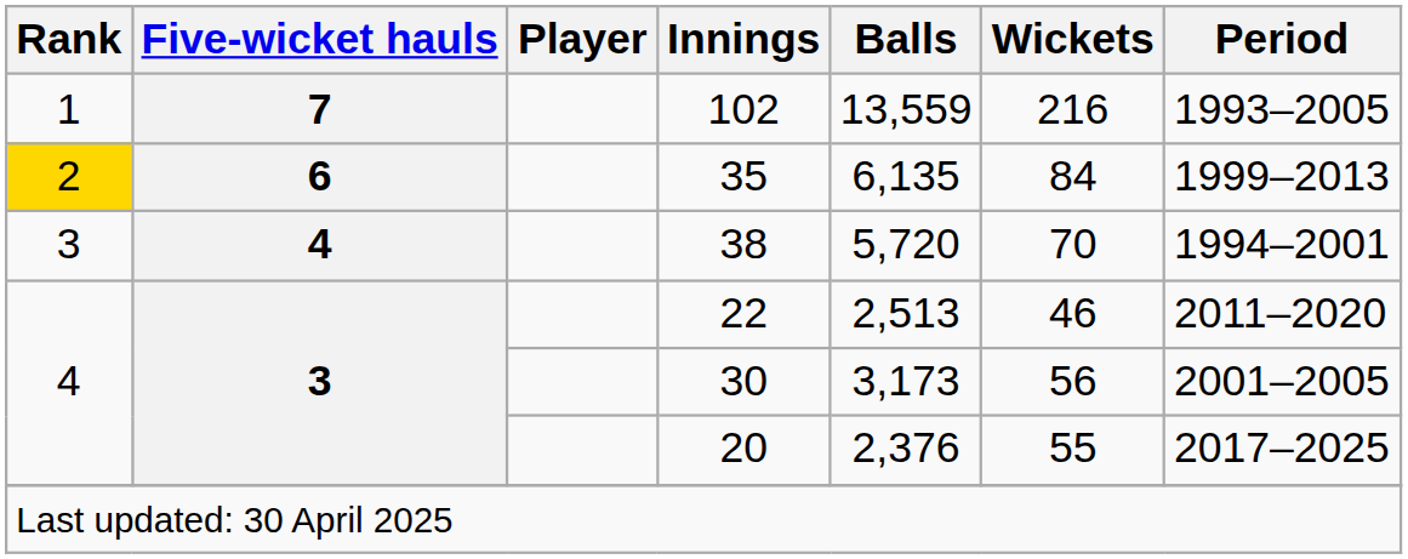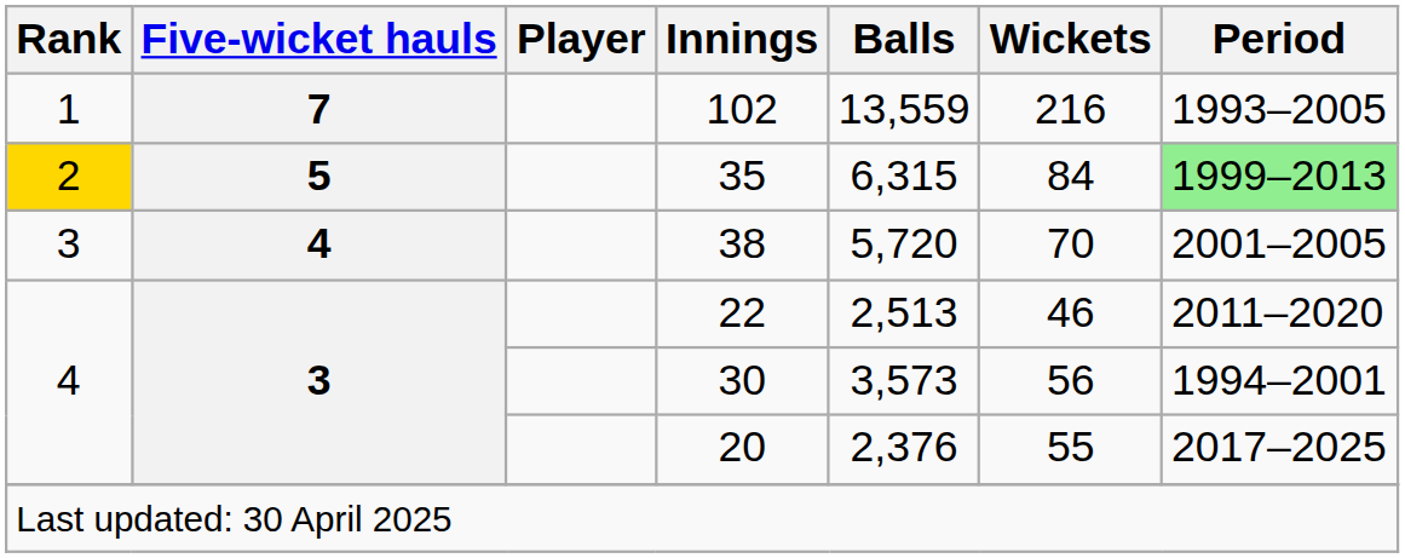 <table class="wikitable plainrowheaders sortable">
 <tr>
 <th scope=col>Rank</th>
 <th scope=col><a href='#'>Five-wicket hauls</a></th>
 <th scope=col>Player</th>
 <th scope=col>Innings</th>
 <th scope=col>Balls</th>
 <th scope=col>Wickets</th>
 <th scope=col>Period</th>
 </tr>
 <tr>
 <td align=center>1</td>
 <th scope=row style=text-align:center;>7</th>
 <td></td>
 <td align=center>102</td>
 <td align=center>13,559</td>
 <td align=center>216</td>
 <td>1993–2005</td>
 </tr>
 <tr>
 <td align=center style="background: gold;">2</td>
-<th scope=row style=text-align:center;>6</th>
+<th scope=row style=text-align:center;>5</th>
 <td></td>
 <td align=center>35</td>
-<td align=center>6,135</td>
+<td align=center>6,315</td>
 <td align=center>84</td>
-<td>1999–2013</td>
+<td style="background: lightgreen;">1999–2013</td>
 </tr>
 <tr>
 <td align=center>3</td>
 <th scope=row style=text-align:center;>4</th>
 <td></td>
 <td align=center>38</td>
 <td align=center>5,720</td>
 <td align=center>70</td>
-<td>1994–2001</td>
+<td>2001–2005</td>
 </tr>
 <tr>
 <td align=center rowspan=3>4</td>
 <th scope=row style=text-align:center; rowspan=3>3</th>
 <td></td>
 <td align=center>22</td>
 <td align=center>2,513</td>
 <td align=center>46</td>
 <td>2011–2020</td>
 </tr>
 <tr>
 <td></td>
 <td align=center>30</td>
-<td align=center>3,173</td>
+<td align=center>3,573</td>
 <td align=center>56</td>
-<td>2001–2005</td>
+<td>1994–2001</td>
 </tr>
 <tr>
 <td></td>
 <td align=center>20</td>
 <td align=center>2,376</td>
 <td align=center>55</td>
 <td>2017–2025</td>
 </tr>
 <tr>
 </tr>
 <tr class=sortbottom>
 <td colspan=7><small>Last updated: 30 April 2025</small></td>
 </tr>
 </table>
